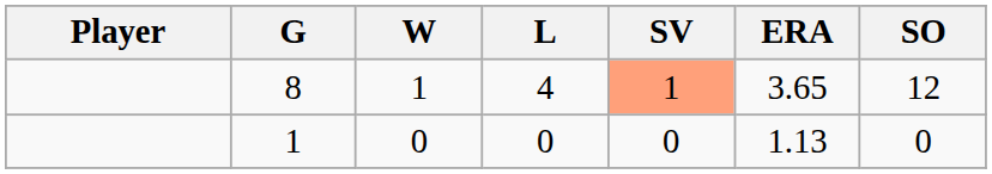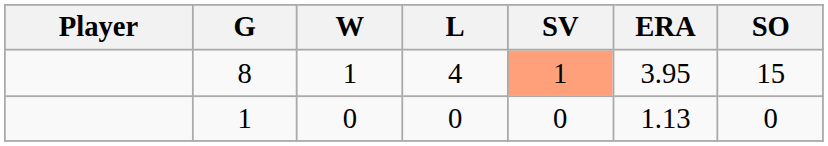 <table class="wikitable sortable">
 <tr>
 <th bgcolor="#DDDDFF" width="16%">Player</th>
 <th bgcolor="#DDDDFF" width="9%">G</th>
 <th bgcolor="#DDDDFF" width="9%">W</th>
 <th bgcolor="#DDDDFF" width="9%">L</th>
 <th bgcolor="#DDDDFF" width="9%">SV</th>
 <th bgcolor="#DDDDFF" width="9%">ERA</th>
 <th bgcolor="#DDDDFF" width="9%">SO</th>
 </tr>
 <tr align="center">
 <td></td>
 <td>8</td>
 <td>1</td>
 <td>4</td>
 <td style="background: lightsalmon;">1</td>
-<td>3.65</td>
-<td>12</td>
+<td>3.95</td>
+<td>15</td>
 </tr>
 <tr align="center">
 <td></td>
 <td>1</td>
 <td>0</td>
 <td>0</td>
 <td>0</td>
 <td>1.13</td>
 <td>0</td>
 </tr>
 </table>
